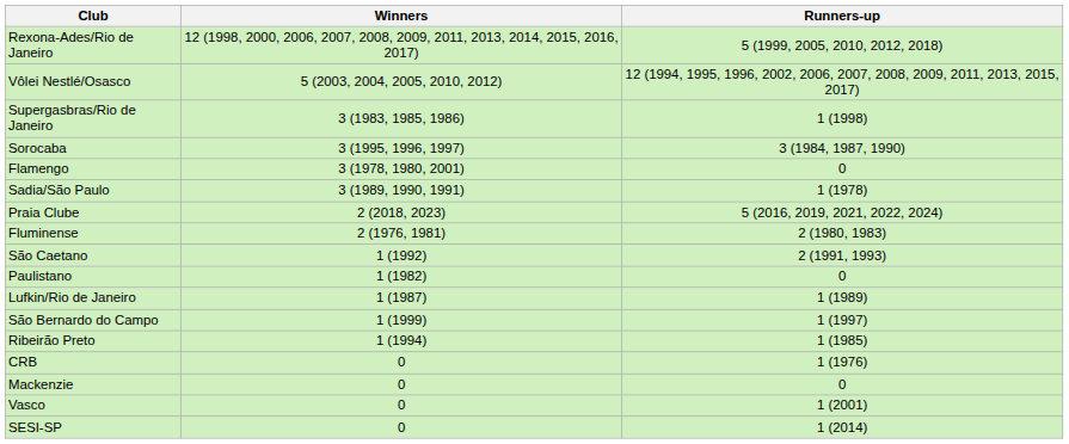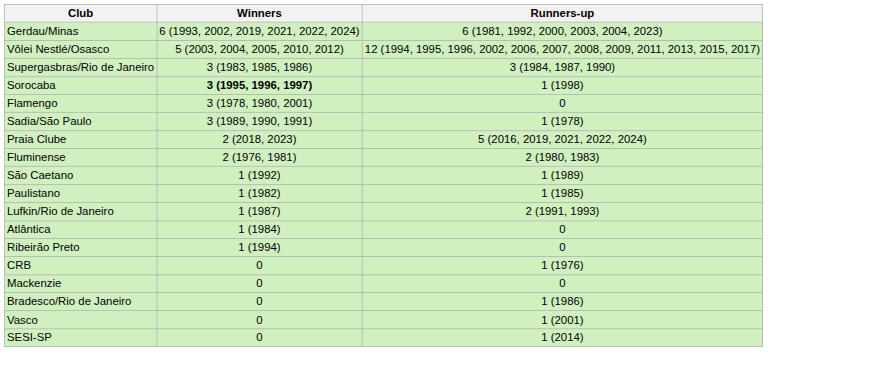 <table class="wikitable sortable">
 <tr>
 <th bgcolor=#9ACD32><span>Club</span></th>
 <th bgcolor=#9ACD32><span>Winners</span></th>
 <th bgcolor=#9ACD32><span>Runners-up</span></th>
 </tr>
 <tr bgcolor=#D0F0C0>
-<td>Rexona-Ades/Rio de Janeiro</td>
-<td align="center">12 (1998, 2000, 2006, 2007, 2008, 2009, 2011, 2013, 2014, 2015, 2016, 2017)</td>
-<td align="center">5 (1999, 2005, 2010, 2012, 2018)</td>
+<td>Gerdau/Minas</td>
+<td align="center">6 (1993, 2002, 2019, 2021, 2022, 2024)</td>
+<td align="center">6 (1981, 1992, 2000, 2003, 2004, 2023)</td>
 </tr>
 <tr bgcolor=#D0F0C0>
 <td>Vôlei Nestlé/Osasco</td>
 <td align="center">5 (2003, 2004, 2005, 2010, 2012)</td>
 <td align="center">12 (1994, 1995, 1996, 2002, 2006, 2007, 2008, 2009, 2011, 2013, 2015, 2017)</td>
 </tr>
 <tr bgcolor=#D0F0C0>
 <td>Supergasbras/Rio de Janeiro</td>
 <td align="center">3 (1983, 1985, 1986)</td>
-<td align="center">1 (1998)</td>
+<td align="center">3 (1984, 1987, 1990)</td>
 </tr>
 <tr bgcolor=#D0F0C0>
 <td>Sorocaba</td>
-<td align="center">3 (1995, 1996, 1997)</td>
-<td align="center">3 (1984, 1987, 1990)</td>
+<td align="center"><strong>3 (1995, 1996, 1997)</strong></td>
+<td align="center">1 (1998)</td>
 </tr>
 <tr bgcolor=#D0F0C0>
 <td>Flamengo</td>
 <td align="center">3 (1978, 1980, 2001)</td>
 <td align="center">0</td>
 </tr>
 <tr bgcolor=#D0F0C0>
 <td>Sadia/São Paulo</td>
 <td align="center">3 (1989, 1990, 1991)</td>
 <td align="center">1 (1978)</td>
 </tr>
 <tr bgcolor=#D0F0C0>
 <td>Praia Clube</td>
 <td align="center">2 (2018, 2023)</td>
 <td align="center">5 (2016, 2019, 2021, 2022, 2024)</td>
 </tr>
 <tr bgcolor=#D0F0C0>
 <td>Fluminense</td>
 <td align="center">2 (1976, 1981)</td>
 <td align="center">2 (1980, 1983)</td>
 </tr>
 <tr bgcolor=#D0F0C0>
 <td>São Caetano</td>
 <td align="center">1 (1992)</td>
-<td align="center">2 (1991, 1993)</td>
+<td align="center">1 (1989)</td>
 </tr>
 <tr bgcolor=#D0F0C0>
 <td>Paulistano</td>
 <td align="center">1 (1982)</td>
-<td align="center">0</td>
+<td align="center">1 (1985)</td>
 </tr>
 <tr bgcolor=#D0F0C0>
 <td>Lufkin/Rio de Janeiro</td>
 <td align="center">1 (1987)</td>
-<td align="center">1 (1989)</td>
+<td align="center">2 (1991, 1993)</td>
 </tr>
 <tr bgcolor=#D0F0C0>
-<td>São Bernardo do Campo</td>
-<td align="center">1 (1999)</td>
-<td align="center">1 (1997)</td>
+<td>Atlântica</td>
+<td align="center">1 (1984)</td>
+<td align="center">0</td>
 </tr>
 <tr bgcolor=#D0F0C0>
 <td>Ribeirão Preto</td>
 <td align="center">1 (1994)</td>
-<td align="center">1 (1985)</td>
+<td align="center">0</td>
 </tr>
 <tr bgcolor=#D0F0C0>
 <td>CRB</td>
 <td align="center">0</td>
 <td align="center">1 (1976)</td>
 </tr>
 <tr bgcolor=#D0F0C0>
 <td>Mackenzie</td>
 <td align="center">0</td>
 <td align="center">0</td>
 </tr>
 <tr bgcolor=#D0F0C0>
+<td>Bradesco/Rio de Janeiro</td>
+<td align="center">0</td>
+<td align="center">1 (1986)</td>
+</tr>
+<tr bgcolor=#D0F0C0>
 <td>Vasco</td>
 <td align="center">0</td>
 <td align="center">1 (2001)</td>
 </tr>
 <tr bgcolor=#D0F0C0>
 <td>SESI-SP</td>
 <td align="center">0</td>
 <td align="center">1 (2014)</td>
 </tr>
 </table>
